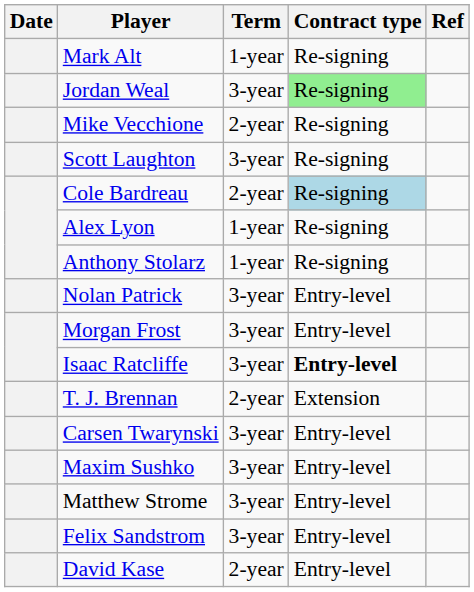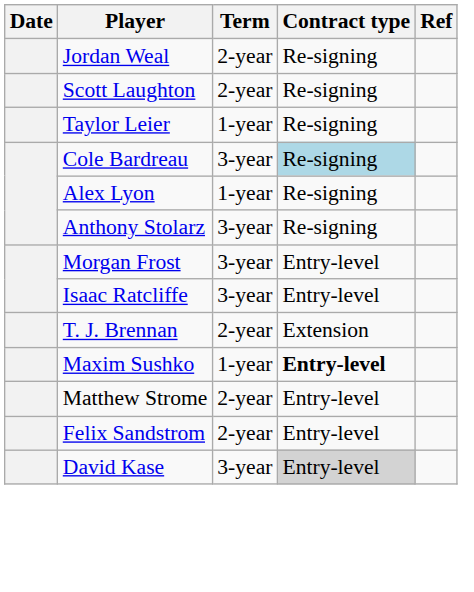 <table class="wikitable plainrowheaders">
 <tr style="background:#ddd; text-align:center;">
 <th>Date</th>
 <th>Player</th>
 <th>Term</th>
 <th>Contract type</th>
 <th>Ref</th>
 </tr>
 <tr>
 <th scope="row"></th>
-<td><a href='#'>Mark Alt</a></td>
-<td>1-year</td>
-<td>Re-signing</td>
-<td></td>
-</tr>
-<tr>
-<th scope="row"></th>
 <td><a href='#'>Jordan Weal</a></td>
-<td>3-year</td>
-<td style="background: lightgreen;">Re-signing</td>
-<td></td>
-</tr>
-<tr>
-<th scope="row"></th>
-<td><a href='#'>Mike Vecchione</a></td>
 <td>2-year</td>
 <td>Re-signing</td>
 <td></td>
 </tr>
 <tr>
 <th scope="row"></th>
 <td><a href='#'>Scott Laughton</a></td>
-<td>3-year</td>
+<td>2-year</td>
+<td>Re-signing</td>
+<td></td>
+</tr>
+<tr>
+<th scope="row"></th>
+<td><a href='#'>Taylor Leier</a></td>
+<td>1-year</td>
 <td>Re-signing</td>
 <td></td>
 </tr>
 <tr>
 <th scope="row" rowspan=3></th>
 <td><a href='#'>Cole Bardreau</a></td>
-<td>2-year</td>
+<td>3-year</td>
 <td style="background: lightblue;">Re-signing</td>
 <td></td>
 </tr>
 <tr>
 <td><a href='#'>Alex Lyon</a></td>
 <td>1-year</td>
 <td>Re-signing</td>
 <td></td>
 </tr>
 <tr>
 <td><a href='#'>Anthony Stolarz</a></td>
-<td>1-year</td>
+<td>3-year</td>
 <td>Re-signing</td>
-<td></td>
-</tr>
-<tr>
-<th scope="row"></th>
-<td><a href='#'>Nolan Patrick</a></td>
-<td>3-year</td>
-<td>Entry-level</td>
 <td></td>
 </tr>
 <tr>
 <th scope="row" rowspan=2></th>
 <td><a href='#'>Morgan Frost</a></td>
 <td>3-year</td>
 <td>Entry-level</td>
 <td></td>
 </tr>
 <tr>
 <td><a href='#'>Isaac Ratcliffe</a></td>
 <td>3-year</td>
-<td><strong>Entry-level</strong></td>
+<td>Entry-level</td>
 <td></td>
 </tr>
 <tr>
 <th scope="row"></th>
 <td><a href='#'>T. J. Brennan</a></td>
 <td>2-year</td>
 <td>Extension</td>
 <td></td>
 </tr>
 <tr>
 <th scope="row"></th>
-<td><a href='#'>Carsen Twarynski</a></td>
-<td>3-year</td>
-<td>Entry-level</td>
-<td></td>
-</tr>
-<tr>
-<th scope="row"></th>
 <td><a href='#'>Maxim Sushko</a></td>
-<td>3-year</td>
-<td>Entry-level</td>
+<td>1-year</td>
+<td><strong>Entry-level</strong></td>
 <td></td>
 </tr>
 <tr>
 <th scope="row"></th>
 <td>Matthew Strome</td>
-<td>3-year</td>
+<td>2-year</td>
 <td>Entry-level</td>
 <td></td>
 </tr>
 <tr>
 <th scope="row"></th>
 <td><a href='#'>Felix Sandstrom</a></td>
-<td>3-year</td>
+<td>2-year</td>
 <td>Entry-level</td>
 <td></td>
 </tr>
 <tr>
 <th scope="row"></th>
 <td><a href='#'>David Kase</a></td>
-<td>2-year</td>
-<td>Entry-level</td>
+<td>3-year</td>
+<td style="background: lightgrey;">Entry-level</td>
 <td></td>
 </tr>
 </table>
